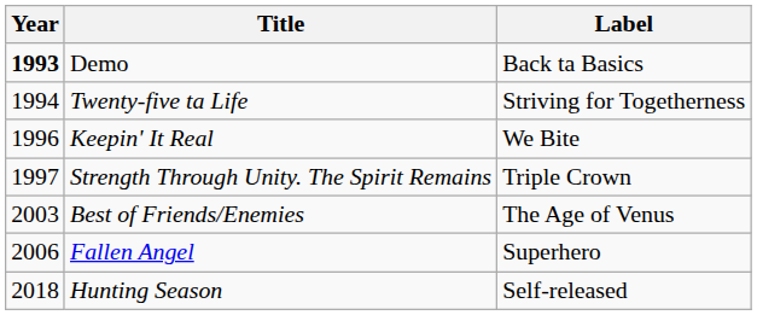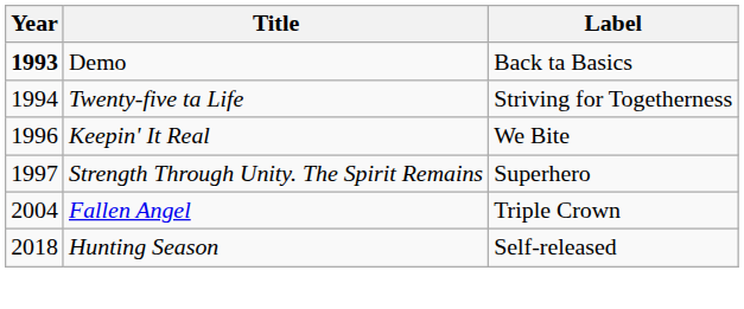 <table class="wikitable">
 <tr>
 <th align="left">Year</th>
 <th align="left">Title</th>
 <th align="left">Label</th>
 </tr>
 <tr>
 <td><strong>1993</strong></td>
 <td>Demo</td>
 <td>Back ta Basics</td>
 </tr>
 <tr>
 <td>1994</td>
 <td><em>Twenty-five ta Life</em></td>
 <td>Striving for Togetherness</td>
 </tr>
 <tr>
 <td>1996</td>
 <td><em>Keepin' It Real</em></td>
 <td>We Bite</td>
 </tr>
 <tr>
 <td>1997</td>
 <td><em>Strength Through Unity. The Spirit Remains</em></td>
-<td>Triple Crown</td>
+<td>Superhero</td>
 </tr>
 <tr>
-<td>2003</td>
-<td><em>Best of Friends/Enemies</em></td>
-<td>The Age of Venus</td>
-</tr>
-<tr>
-<td>2006</td>
+<td>2004</td>
 <td><em><a href='#'>Fallen Angel</a></em></td>
-<td>Superhero</td>
+<td>Triple Crown</td>
 </tr>
 <tr>
 <td>2018</td>
 <td><em>Hunting Season</em></td>
 <td>Self-released</td>
 </tr>
 </table>
